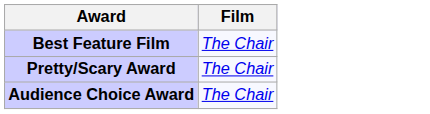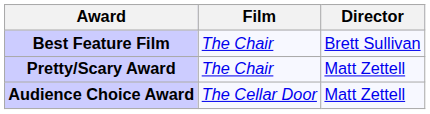 <table class="wikitable sortable">
 <tr style=background:#ccccff>
 <th>Award</th>
 <th>Film</th>
+<th>Director</th>
 </tr>
 <tr>
 <th style="background: #ccccff;">Best Feature Film</th>
 <td style="background: #f7f8ff; white-space: nowrap;"><em><a href='#'>The Chair</a></em></td>
+<td style="background: #f7f8ff; white-space: nowrap;"><a href='#'>Brett Sullivan</a></td>
 </tr>
 <tr>
 <th style="background: #ccccff;">Pretty/Scary Award</th>
 <td style="background: #f7f8ff; white-space: nowrap;"><em><a href='#'>The Chair</a></em></td>
+<td style="background: #f7f8ff; white-space: nowrap;"><a href='#'>Matt Zettell</a></td>
 </tr>
 <tr>
 <th style="background: #ccccff;">Audience Choice Award</th>
-<td style="background: #f7f8ff; white-space: nowrap;"><em><a href='#'>The Chair</a></em></td>
+<td style="background: #f7f8ff; white-space: nowrap;"><em><a href='#'>The Cellar Door</a></em></td>
+<td style="background: #f7f8ff; white-space: nowrap;"><a href='#'>Matt Zettell</a></td>
 </tr>
 </table>
